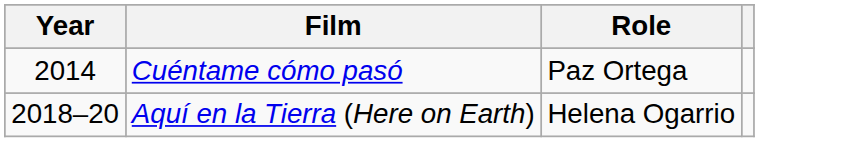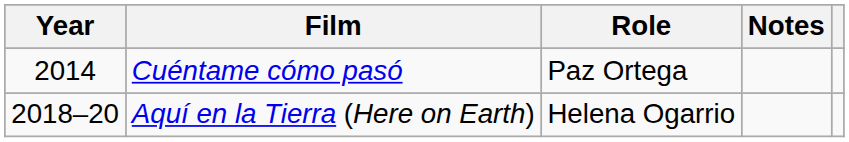 <table class="wikitable">
 <tr>
 <th>Year</th>
 <th>Film</th>
 <th>Role</th>
+<th>Notes</th>
 <th></th>
 </tr>
 <tr>
 <td align = "center">2014</td>
 <td><em><a href='#'>Cuéntame cómo pasó</a></em></td>
 <td>Paz Ortega</td>
+<td></td>
 <td align = "center"></td>
 </tr>
 <tr>
 <td align = "center">2018–20</td>
 <td><em><a href='#'>Aquí en la Tierra</a></em> (<em>Here on Earth</em>)</td>
 <td>Helena Ogarrio</td>
+<td></td>
 <td align = "center"></td>
 </tr>
 </table>
